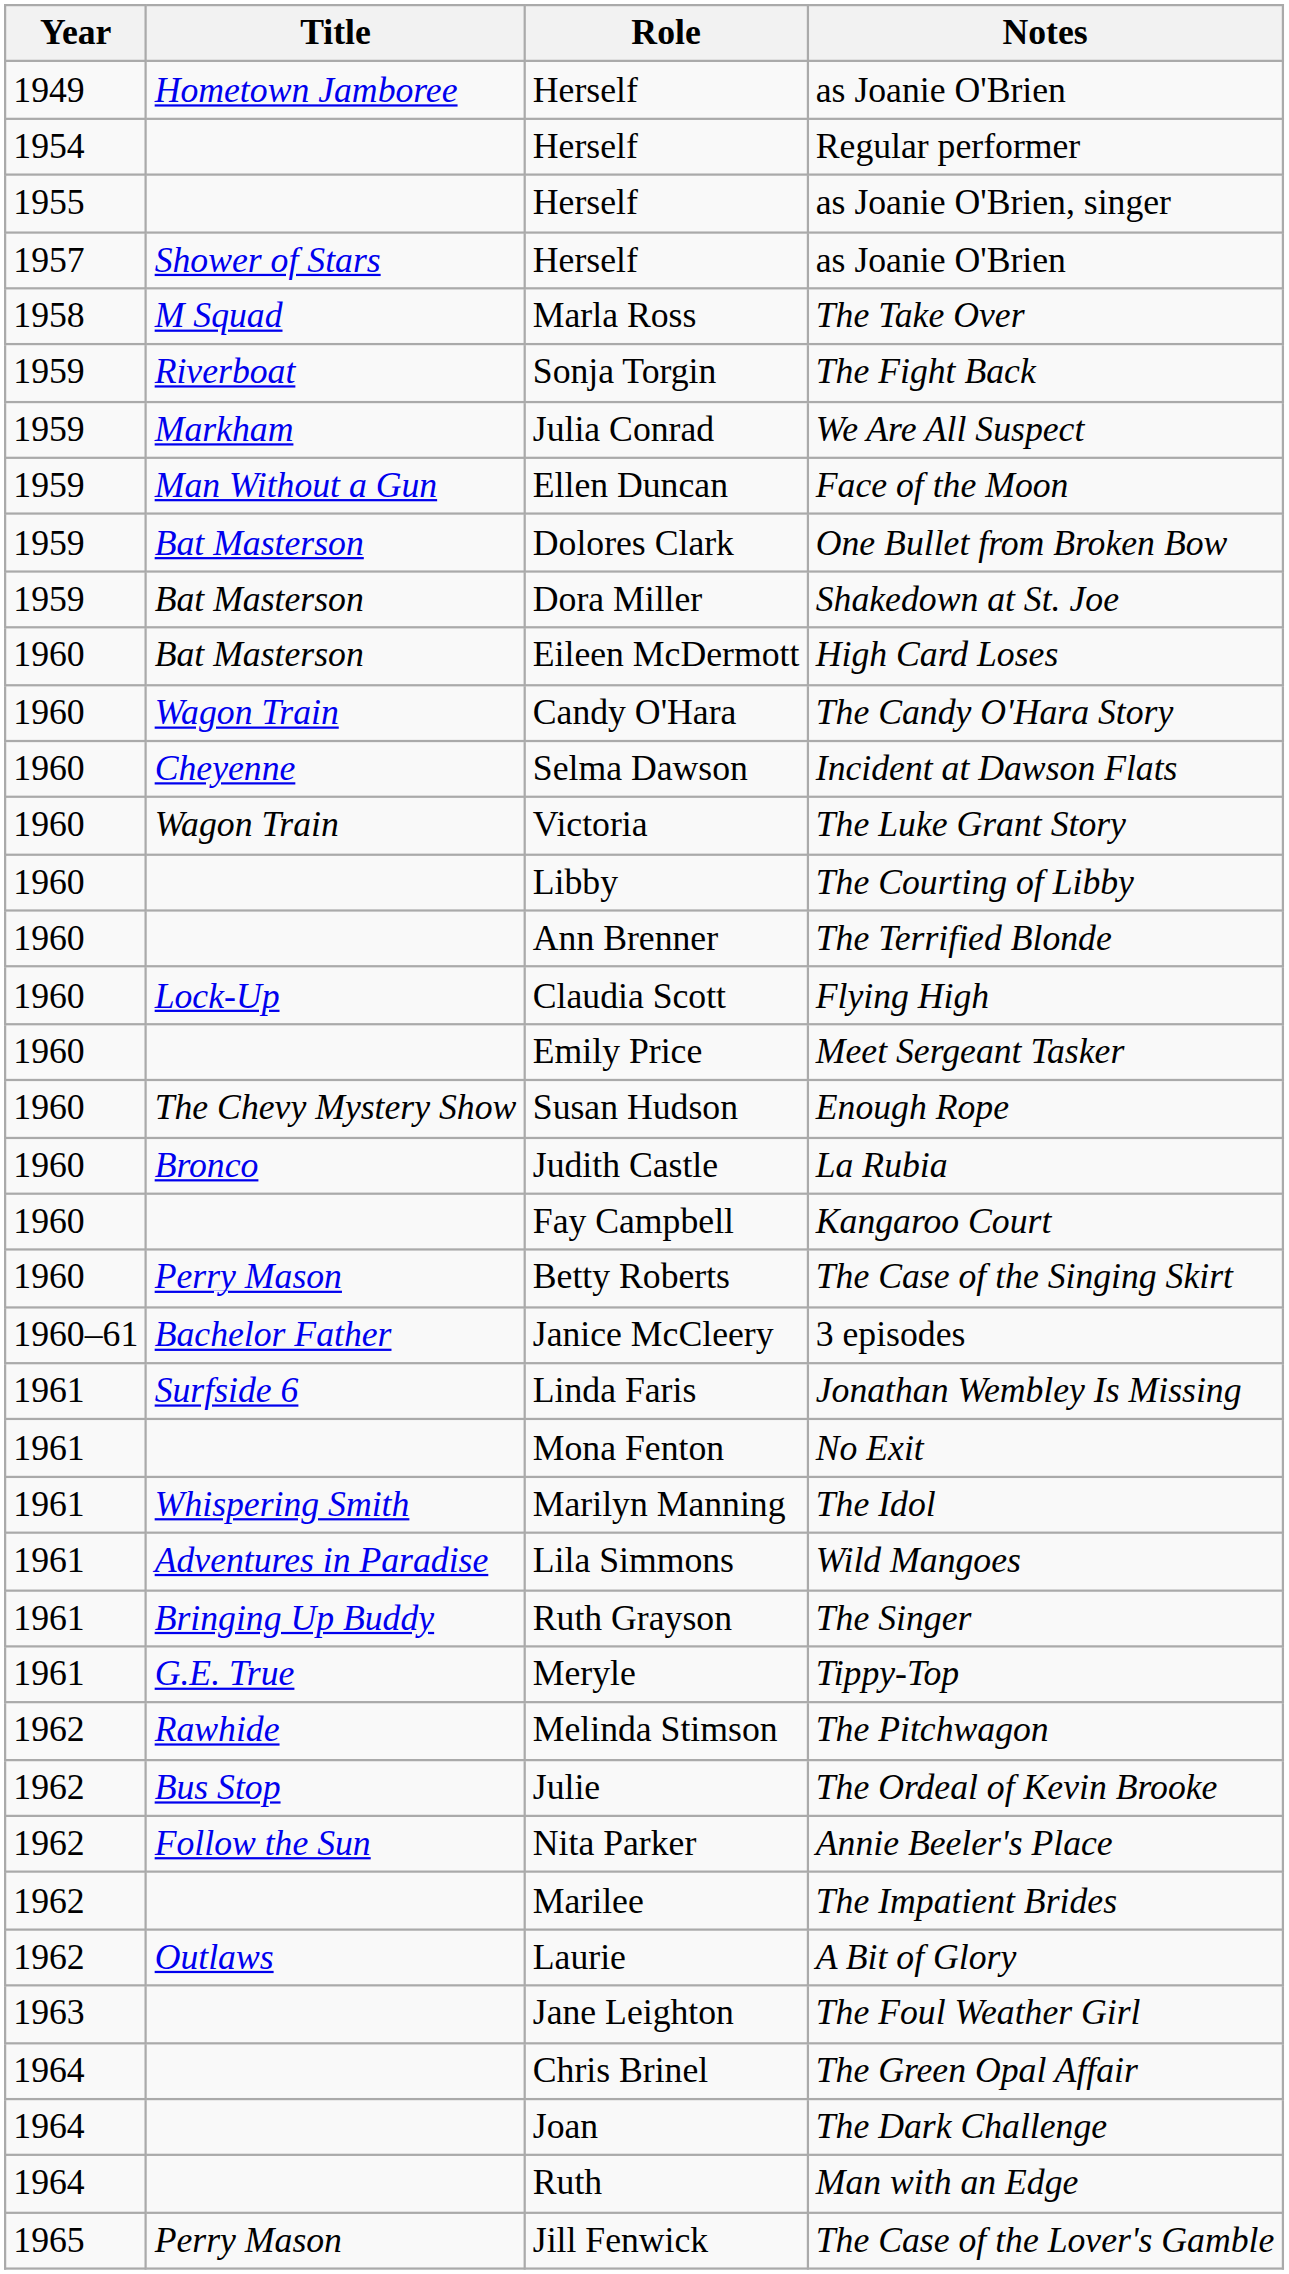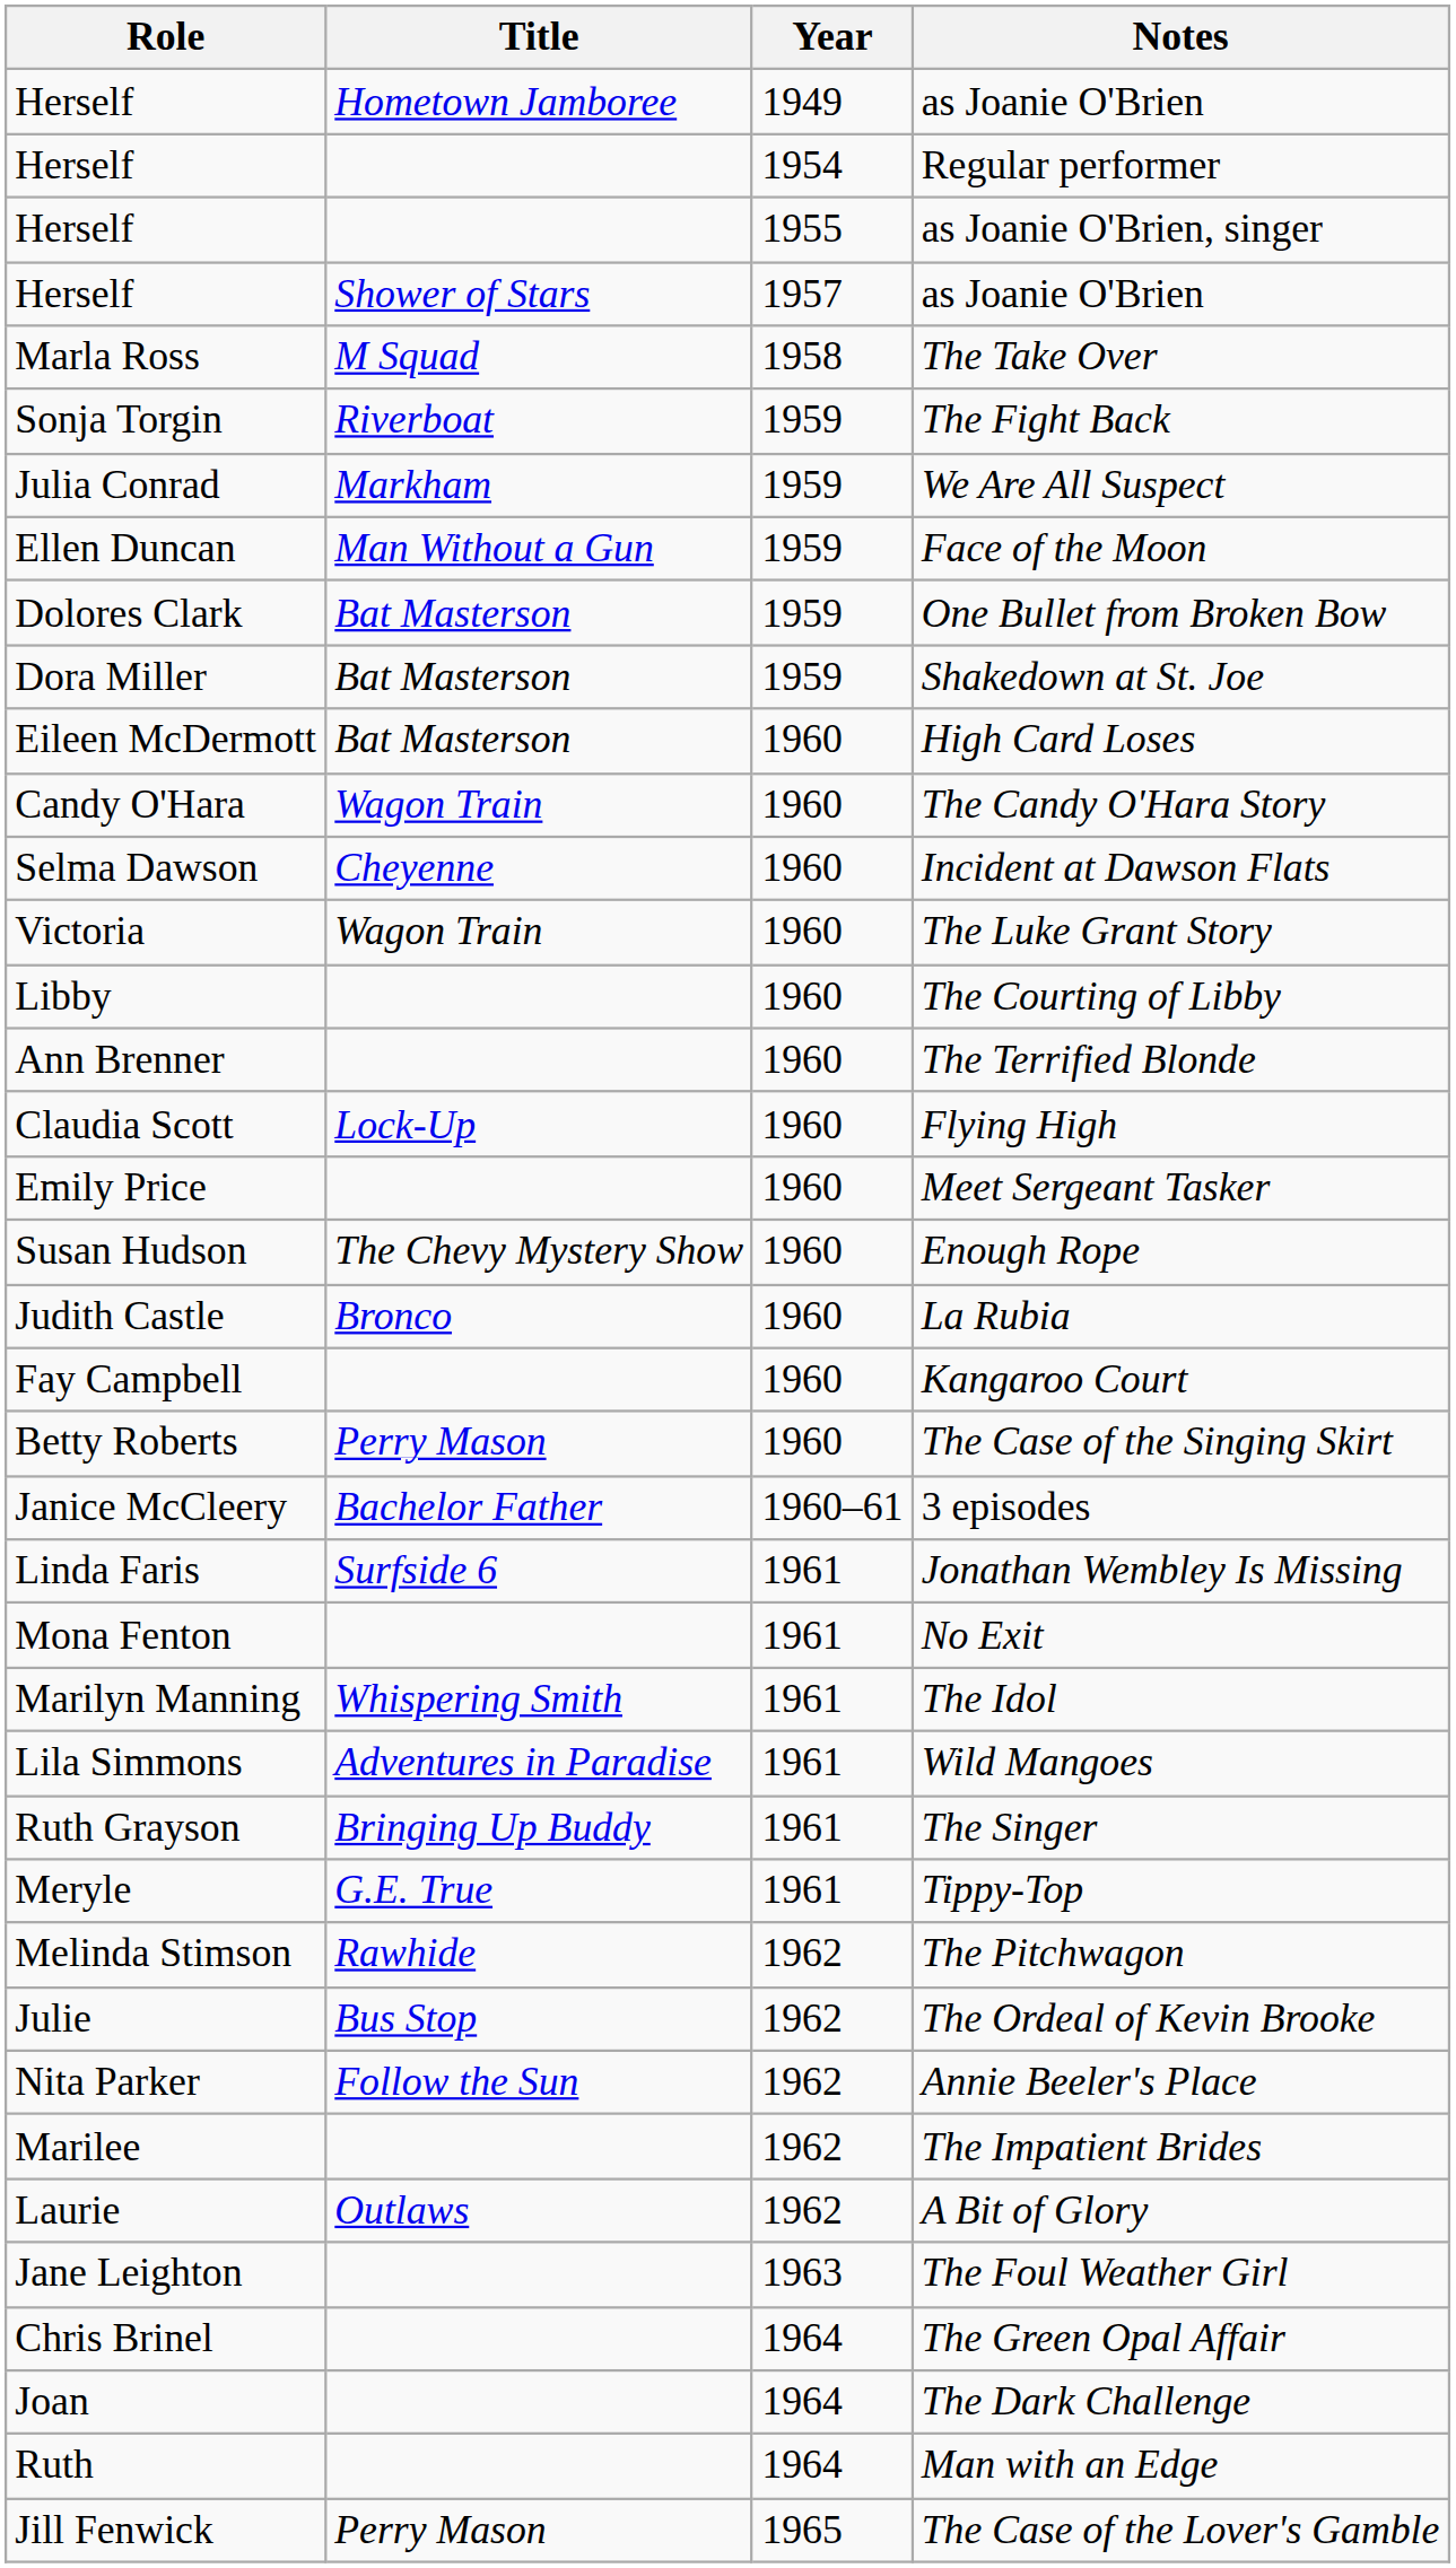 <table class="wikitable sortable">
 <tr>
+<th class=unsortable>Role</th>
+<th>Title</th>
 <th>Year</th>
-<th>Title</th>
-<th class=unsortable>Role</th>
 <th class=unsortable>Notes</th>
 </tr>
 <tr>
+<td>Herself</td>
+<td><em><a href='#'>Hometown Jamboree</a></em></td>
 <td>1949</td>
-<td><em><a href='#'>Hometown Jamboree</a></em></td>
-<td>Herself</td>
 <td>as Joanie O'Brien</td>
 </tr>
 <tr>
+<td>Herself</td>
+<td><em></em></td>
 <td>1954</td>
-<td><em></em></td>
-<td>Herself</td>
 <td>Regular performer</td>
 </tr>
 <tr>
+<td>Herself</td>
+<td><em></em></td>
 <td>1955</td>
-<td><em></em></td>
-<td>Herself</td>
 <td>as Joanie O'Brien, singer</td>
 </tr>
 <tr>
+<td>Herself</td>
+<td><em><a href='#'>Shower of Stars</a></em></td>
 <td>1957</td>
-<td><em><a href='#'>Shower of Stars</a></em></td>
-<td>Herself</td>
 <td>as Joanie O'Brien</td>
 </tr>
 <tr>
+<td>Marla Ross</td>
+<td><em><a href='#'>M Squad</a></em></td>
 <td>1958</td>
-<td><em><a href='#'>M Squad</a></em></td>
-<td>Marla Ross</td>
 <td><em>The Take Over</em></td>
 </tr>
 <tr>
+<td>Sonja Torgin</td>
+<td><em><a href='#'>Riverboat</a></em></td>
 <td>1959</td>
-<td><em><a href='#'>Riverboat</a></em></td>
-<td>Sonja Torgin</td>
 <td><em>The Fight Back</em></td>
 </tr>
 <tr>
+<td>Julia Conrad</td>
+<td><em><a href='#'>Markham</a></em></td>
 <td>1959</td>
-<td><em><a href='#'>Markham</a></em></td>
-<td>Julia Conrad</td>
 <td><em>We Are All Suspect</em></td>
 </tr>
 <tr>
+<td>Ellen Duncan</td>
+<td><em><a href='#'>Man Without a Gun</a></em></td>
 <td>1959</td>
-<td><em><a href='#'>Man Without a Gun</a></em></td>
-<td>Ellen Duncan</td>
 <td><em>Face of the Moon</em></td>
 </tr>
 <tr>
+<td>Dolores Clark</td>
+<td><em><a href='#'>Bat Masterson</a></em></td>
 <td>1959</td>
-<td><em><a href='#'>Bat Masterson</a></em></td>
-<td>Dolores Clark</td>
 <td><em>One Bullet from Broken Bow</em></td>
 </tr>
 <tr>
+<td>Dora Miller</td>
+<td><em>Bat Masterson</em></td>
 <td>1959</td>
-<td><em>Bat Masterson</em></td>
-<td>Dora Miller</td>
 <td><em>Shakedown at St. Joe</em></td>
 </tr>
 <tr>
+<td>Eileen McDermott</td>
+<td><em>Bat Masterson</em></td>
 <td>1960</td>
-<td><em>Bat Masterson</em></td>
-<td>Eileen McDermott</td>
 <td><em>High Card Loses</em></td>
 </tr>
 <tr>
+<td>Candy O'Hara</td>
+<td><em><a href='#'>Wagon Train</a></em></td>
 <td>1960</td>
-<td><em><a href='#'>Wagon Train</a></em></td>
-<td>Candy O'Hara</td>
 <td><em>The Candy O'Hara Story</em></td>
 </tr>
 <tr>
+<td>Selma Dawson</td>
+<td><em><a href='#'>Cheyenne</a></em></td>
 <td>1960</td>
-<td><em><a href='#'>Cheyenne</a></em></td>
-<td>Selma Dawson</td>
 <td><em>Incident at Dawson Flats</em></td>
 </tr>
 <tr>
+<td>Victoria</td>
+<td><em>Wagon Train</em></td>
 <td>1960</td>
-<td><em>Wagon Train</em></td>
-<td>Victoria</td>
 <td><em>The Luke Grant Story</em></td>
 </tr>
 <tr>
+<td>Libby</td>
+<td><em></em></td>
 <td>1960</td>
-<td><em></em></td>
-<td>Libby</td>
 <td><em>The Courting of Libby</em></td>
 </tr>
 <tr>
+<td>Ann Brenner</td>
+<td><em></em></td>
 <td>1960</td>
-<td><em></em></td>
-<td>Ann Brenner</td>
 <td><em>The Terrified Blonde</em></td>
 </tr>
 <tr>
+<td>Claudia Scott</td>
+<td><em><a href='#'>Lock-Up</a></em></td>
 <td>1960</td>
-<td><em><a href='#'>Lock-Up</a></em></td>
-<td>Claudia Scott</td>
 <td><em>Flying High</em></td>
 </tr>
 <tr>
+<td>Emily Price</td>
+<td><em></em></td>
 <td>1960</td>
-<td><em></em></td>
-<td>Emily Price</td>
 <td><em>Meet Sergeant Tasker</em></td>
 </tr>
 <tr>
+<td>Susan Hudson</td>
+<td><em>The Chevy Mystery Show</em></td>
 <td>1960</td>
-<td><em>The Chevy Mystery Show</em></td>
-<td>Susan Hudson</td>
 <td><em>Enough Rope</em></td>
 </tr>
 <tr>
+<td>Judith Castle</td>
+<td><em><a href='#'>Bronco</a></em></td>
 <td>1960</td>
-<td><em><a href='#'>Bronco</a></em></td>
-<td>Judith Castle</td>
 <td><em>La Rubia</em></td>
 </tr>
 <tr>
+<td>Fay Campbell</td>
+<td><em></em></td>
 <td>1960</td>
-<td><em></em></td>
-<td>Fay Campbell</td>
 <td><em>Kangaroo Court</em></td>
 </tr>
 <tr>
+<td>Betty Roberts</td>
+<td><em><a href='#'>Perry Mason</a></em></td>
 <td>1960</td>
-<td><em><a href='#'>Perry Mason</a></em></td>
-<td>Betty Roberts</td>
 <td><em>The Case of the Singing Skirt</em></td>
 </tr>
 <tr>
+<td>Janice McCleery</td>
+<td><em><a href='#'>Bachelor Father</a></em></td>
 <td>1960–61</td>
-<td><em><a href='#'>Bachelor Father</a></em></td>
-<td>Janice McCleery</td>
 <td>3 episodes</td>
 </tr>
 <tr>
+<td>Linda Faris</td>
+<td><em><a href='#'>Surfside 6</a></em></td>
 <td>1961</td>
-<td><em><a href='#'>Surfside 6</a></em></td>
-<td>Linda Faris</td>
 <td><em>Jonathan Wembley Is Missing</em></td>
 </tr>
 <tr>
+<td>Mona Fenton</td>
+<td><em></em></td>
 <td>1961</td>
-<td><em></em></td>
-<td>Mona Fenton</td>
 <td><em>No Exit</em></td>
 </tr>
 <tr>
+<td>Marilyn Manning</td>
+<td><em><a href='#'>Whispering Smith</a></em></td>
 <td>1961</td>
-<td><em><a href='#'>Whispering Smith</a></em></td>
-<td>Marilyn Manning</td>
 <td><em>The Idol </em></td>
 </tr>
 <tr>
+<td>Lila Simmons</td>
+<td><em><a href='#'>Adventures in Paradise</a></em></td>
 <td>1961</td>
-<td><em><a href='#'>Adventures in Paradise</a></em></td>
-<td>Lila Simmons</td>
 <td><em>Wild Mangoes</em></td>
 </tr>
 <tr>
+<td>Ruth Grayson</td>
+<td><em><a href='#'>Bringing Up Buddy</a></em></td>
 <td>1961</td>
-<td><em><a href='#'>Bringing Up Buddy</a></em></td>
-<td>Ruth Grayson</td>
 <td><em>The Singer</em></td>
 </tr>
 <tr>
+<td>Meryle</td>
+<td><em><a href='#'>G.E. True</a></em></td>
 <td>1961</td>
-<td><em><a href='#'>G.E. True</a></em></td>
-<td>Meryle</td>
 <td><em>Tippy-Top </em></td>
 </tr>
 <tr>
+<td>Melinda Stimson</td>
+<td><em><a href='#'>Rawhide</a></em></td>
 <td>1962</td>
-<td><em><a href='#'>Rawhide</a></em></td>
-<td>Melinda Stimson</td>
 <td><em>The Pitchwagon</em></td>
 </tr>
 <tr>
+<td>Julie</td>
+<td><em><a href='#'>Bus Stop</a></em></td>
 <td>1962</td>
-<td><em><a href='#'>Bus Stop</a></em></td>
-<td>Julie</td>
 <td><em>The Ordeal of Kevin Brooke</em></td>
 </tr>
 <tr>
+<td>Nita Parker</td>
+<td><em><a href='#'>Follow the Sun</a></em></td>
 <td>1962</td>
-<td><em><a href='#'>Follow the Sun</a></em></td>
-<td>Nita Parker</td>
 <td><em>Annie Beeler's Place</em></td>
 </tr>
 <tr>
+<td>Marilee</td>
+<td><em></em></td>
 <td>1962</td>
-<td><em></em></td>
-<td>Marilee</td>
 <td><em>The Impatient Brides</em></td>
 </tr>
 <tr>
+<td>Laurie</td>
+<td><em><a href='#'>Outlaws</a></em></td>
 <td>1962</td>
-<td><em><a href='#'>Outlaws</a></em></td>
-<td>Laurie</td>
 <td><em>A Bit of Glory</em></td>
 </tr>
 <tr>
+<td>Jane Leighton</td>
+<td><em></em></td>
 <td>1963</td>
-<td><em></em></td>
-<td>Jane Leighton</td>
 <td><em>The Foul Weather Girl</em></td>
 </tr>
 <tr>
+<td>Chris Brinel</td>
+<td><em></em></td>
 <td>1964</td>
-<td><em></em></td>
-<td>Chris Brinel</td>
 <td><em>The Green Opal Affair</em></td>
 </tr>
 <tr>
+<td>Joan</td>
+<td><em></em></td>
 <td>1964</td>
-<td><em></em></td>
-<td>Joan</td>
 <td><em>The Dark Challenge</em></td>
 </tr>
 <tr>
+<td>Ruth</td>
+<td><em></em></td>
 <td>1964</td>
-<td><em></em></td>
-<td>Ruth</td>
 <td><em>Man with an Edge</em></td>
 </tr>
 <tr>
+<td>Jill Fenwick</td>
+<td><em>Perry Mason</em></td>
 <td>1965</td>
-<td><em>Perry Mason</em></td>
-<td>Jill Fenwick</td>
 <td><em>The Case of the Lover's Gamble</em></td>
 </tr>
 </table>
